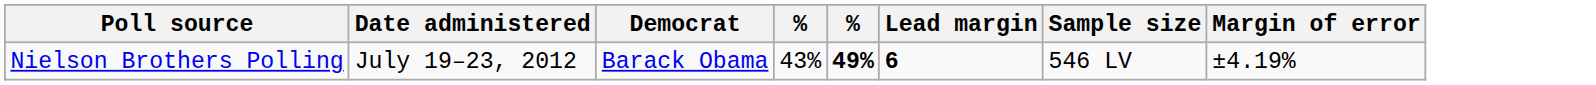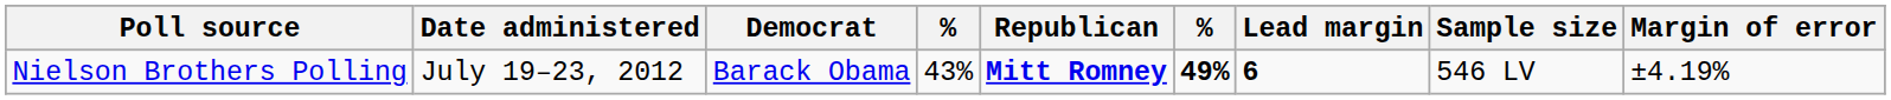 <table class="wikitable">
 <tr valign=bottom>
 <th>Poll source</th>
 <th>Date administered</th>
 <th>Democrat</th>
 <th>%</th>
+<th>Republican</th>
 <th>%</th>
 <th>Lead margin</th>
 <th>Sample size</th>
 <th>Margin of error</th>
 </tr>
 <tr>
 <td><a href='#'>Nielson Brothers Polling</a></td>
 <td>July 19–23, 2012</td>
 <td><a href='#'>Barack Obama</a></td>
 <td>43%</td>
+<td><strong><a href='#'>Mitt Romney</a></strong></td>
 <td><strong>49%</strong></td>
 <td><strong>6</strong></td>
 <td>546 LV</td>
 <td>±4.19%</td>
 </tr>
 </table>
